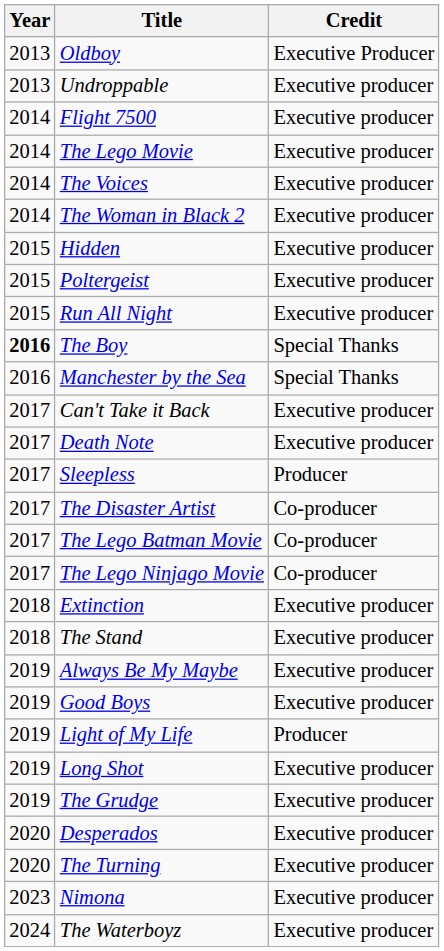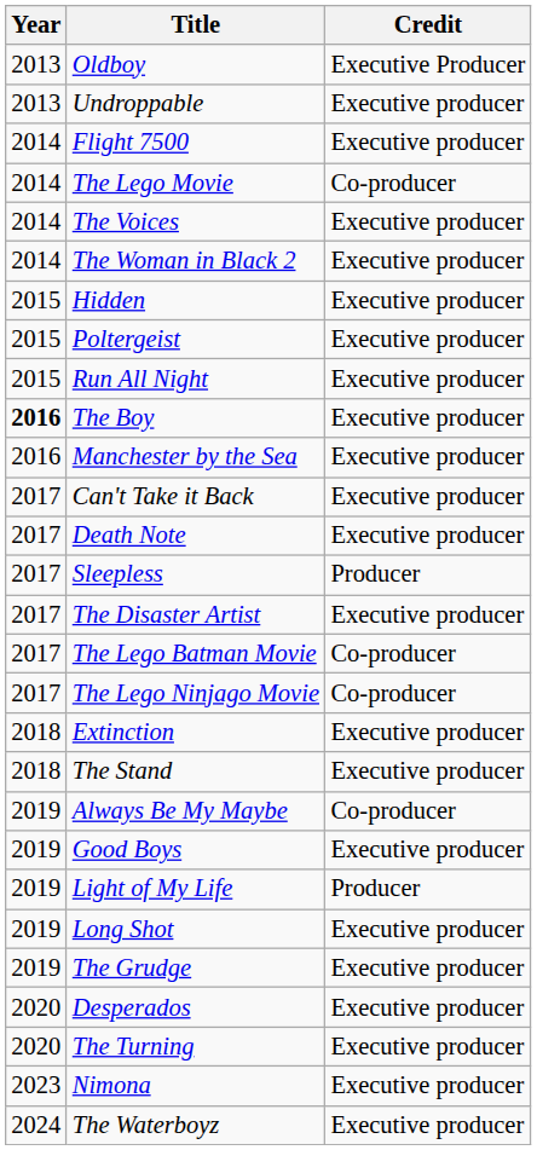 <table class="wikitable sortable">
 <tr>
 <th>Year</th>
 <th>Title</th>
 <th>Credit</th>
 </tr>
 <tr>
 <td>2013</td>
 <td><a href='#'><em>Oldboy</em></a></td>
 <td>Executive Producer</td>
 </tr>
 <tr>
 <td>2013</td>
 <td><em>Undroppable</em></td>
 <td>Executive producer</td>
 </tr>
 <tr>
 <td>2014</td>
 <td><em><a href='#'>Flight 7500</a></em></td>
 <td>Executive producer</td>
 </tr>
 <tr>
 <td>2014</td>
 <td><em><a href='#'>The Lego Movie</a></em></td>
-<td>Executive producer</td>
+<td>Co-producer</td>
 </tr>
 <tr>
 <td>2014</td>
 <td><a href='#'><em>The Voices</em></a></td>
 <td>Executive producer</td>
 </tr>
 <tr>
 <td>2014</td>
 <td><a href='#'><em>The Woman in Black 2</em></a></td>
 <td>Executive producer</td>
 </tr>
 <tr>
 <td>2015</td>
 <td><a href='#'><em>Hidden</em></a></td>
 <td>Executive producer</td>
 </tr>
 <tr>
 <td>2015</td>
 <td><a href='#'><em>Poltergeist</em></a></td>
 <td>Executive producer</td>
 </tr>
 <tr>
 <td>2015</td>
 <td><a href='#'><em>Run All Night</em></a></td>
 <td>Executive producer</td>
 </tr>
 <tr>
 <td><strong>2016</strong></td>
 <td><a href='#'><em>The Boy</em></a></td>
-<td>Special Thanks</td>
+<td>Executive producer</td>
 </tr>
 <tr>
 <td>2016</td>
 <td><a href='#'><em>Manchester by the Sea</em></a></td>
-<td>Special Thanks</td>
+<td>Executive producer</td>
 </tr>
 <tr>
 <td>2017</td>
 <td><em>Can't Take it Back</em></td>
 <td>Executive producer</td>
 </tr>
 <tr>
 <td>2017</td>
 <td><a href='#'><em>Death Note</em></a></td>
 <td>Executive producer</td>
 </tr>
 <tr>
 <td>2017</td>
 <td><a href='#'><em>Sleepless</em></a></td>
 <td>Producer</td>
 </tr>
 <tr>
 <td>2017</td>
 <td><a href='#'><em>The Disaster Artist</em></a></td>
-<td>Co-producer</td>
+<td>Executive producer</td>
 </tr>
 <tr>
 <td>2017</td>
 <td><em><a href='#'>The Lego Batman Movie</a></em></td>
 <td>Co-producer</td>
 </tr>
 <tr>
 <td>2017</td>
 <td><em><a href='#'>The Lego Ninjago Movie</a></em></td>
 <td>Co-producer</td>
 </tr>
 <tr>
 <td>2018</td>
 <td><a href='#'><em>Extinction</em></a></td>
 <td>Executive producer</td>
 </tr>
 <tr>
 <td>2018</td>
 <td><em>The Stand</em></td>
 <td>Executive producer</td>
 </tr>
 <tr>
 <td>2019</td>
 <td><a href='#'><em>Always Be My Maybe</em></a></td>
-<td>Executive producer</td>
+<td>Co-producer</td>
 </tr>
 <tr>
 <td>2019</td>
 <td><a href='#'><em>Good Boys</em></a></td>
 <td>Executive producer</td>
 </tr>
 <tr>
 <td>2019</td>
 <td><a href='#'><em>Light of My Life</em></a></td>
 <td>Producer</td>
 </tr>
 <tr>
 <td>2019</td>
 <td><a href='#'><em>Long Shot</em></a></td>
 <td>Executive producer</td>
 </tr>
 <tr>
 <td>2019</td>
 <td><a href='#'><em>The Grudge</em></a></td>
 <td>Executive producer</td>
 </tr>
 <tr>
 <td>2020</td>
 <td><a href='#'><em>Desperados</em></a></td>
 <td>Executive producer</td>
 </tr>
 <tr>
 <td>2020</td>
 <td><a href='#'><em>The Turning</em></a></td>
 <td>Executive producer</td>
 </tr>
 <tr>
 <td>2023</td>
 <td><a href='#'><em>Nimona</em></a></td>
 <td>Executive producer</td>
 </tr>
 <tr>
 <td>2024</td>
 <td><em>The Waterboyz</em></td>
 <td>Executive producer</td>
 </tr>
 </table>
